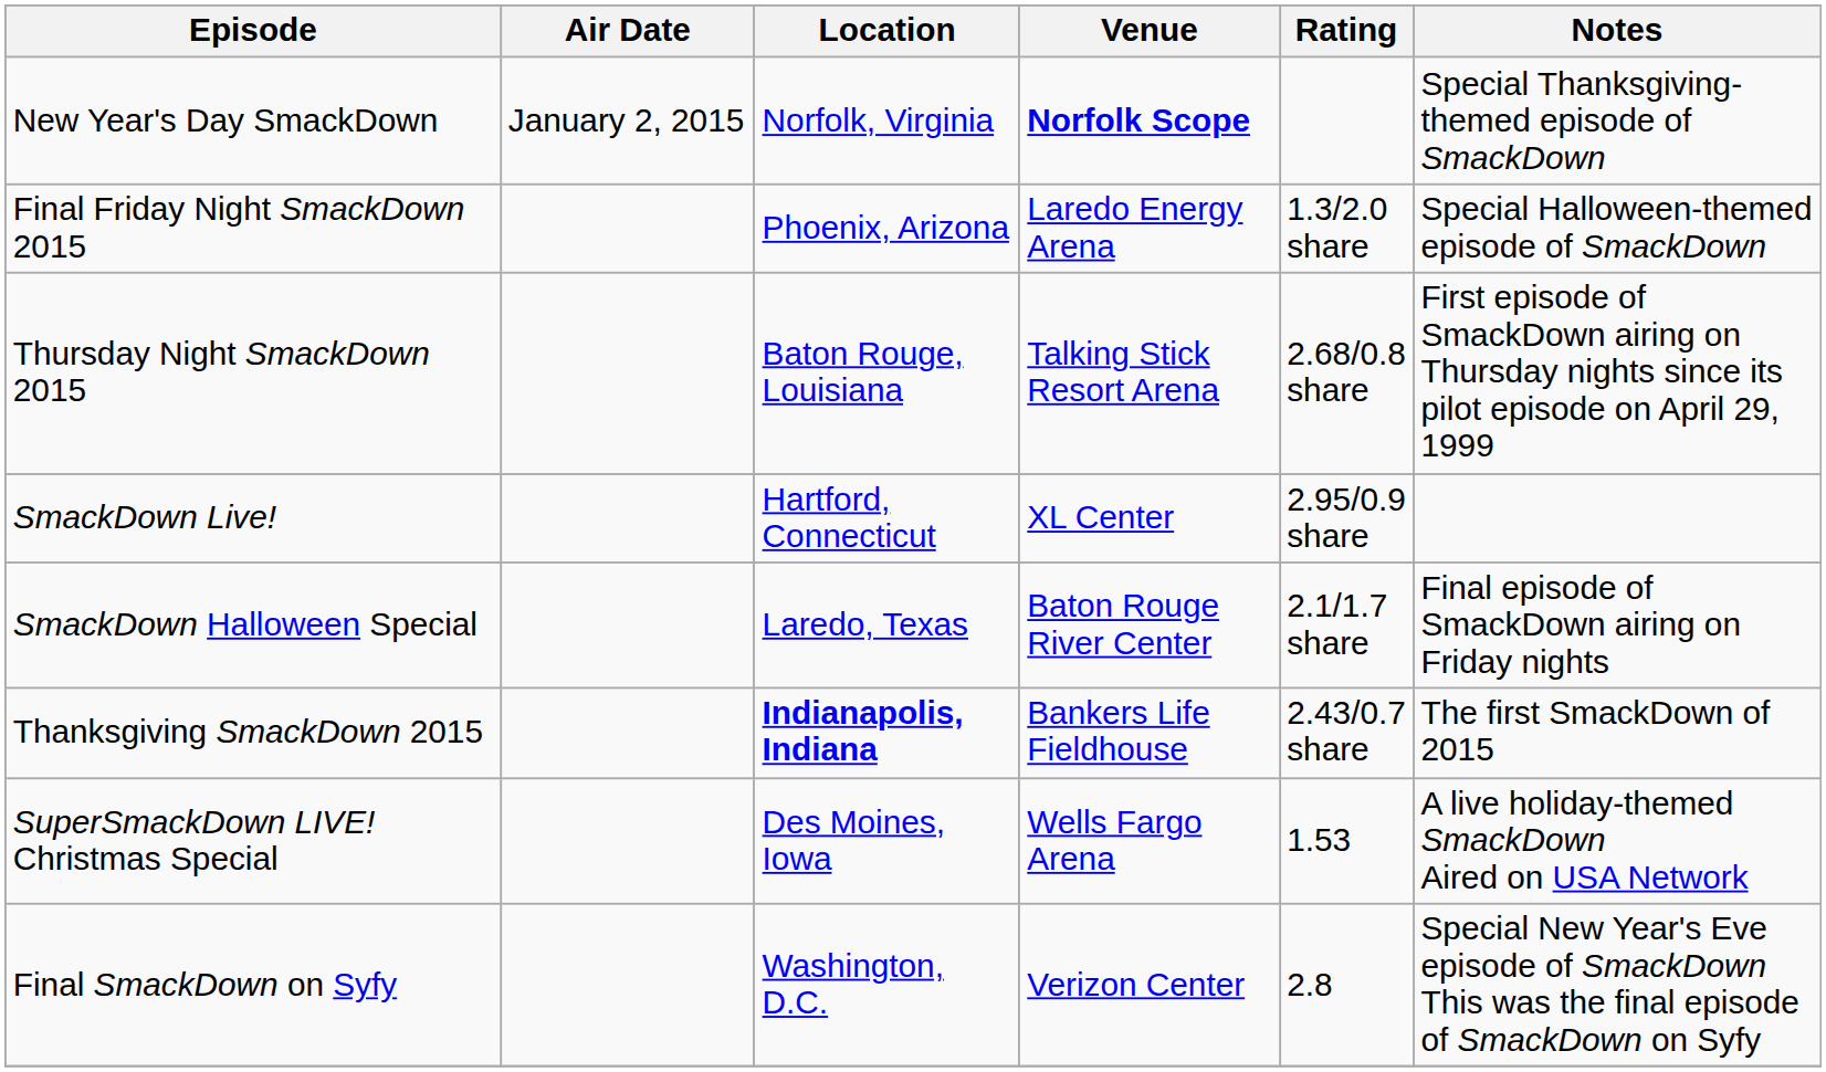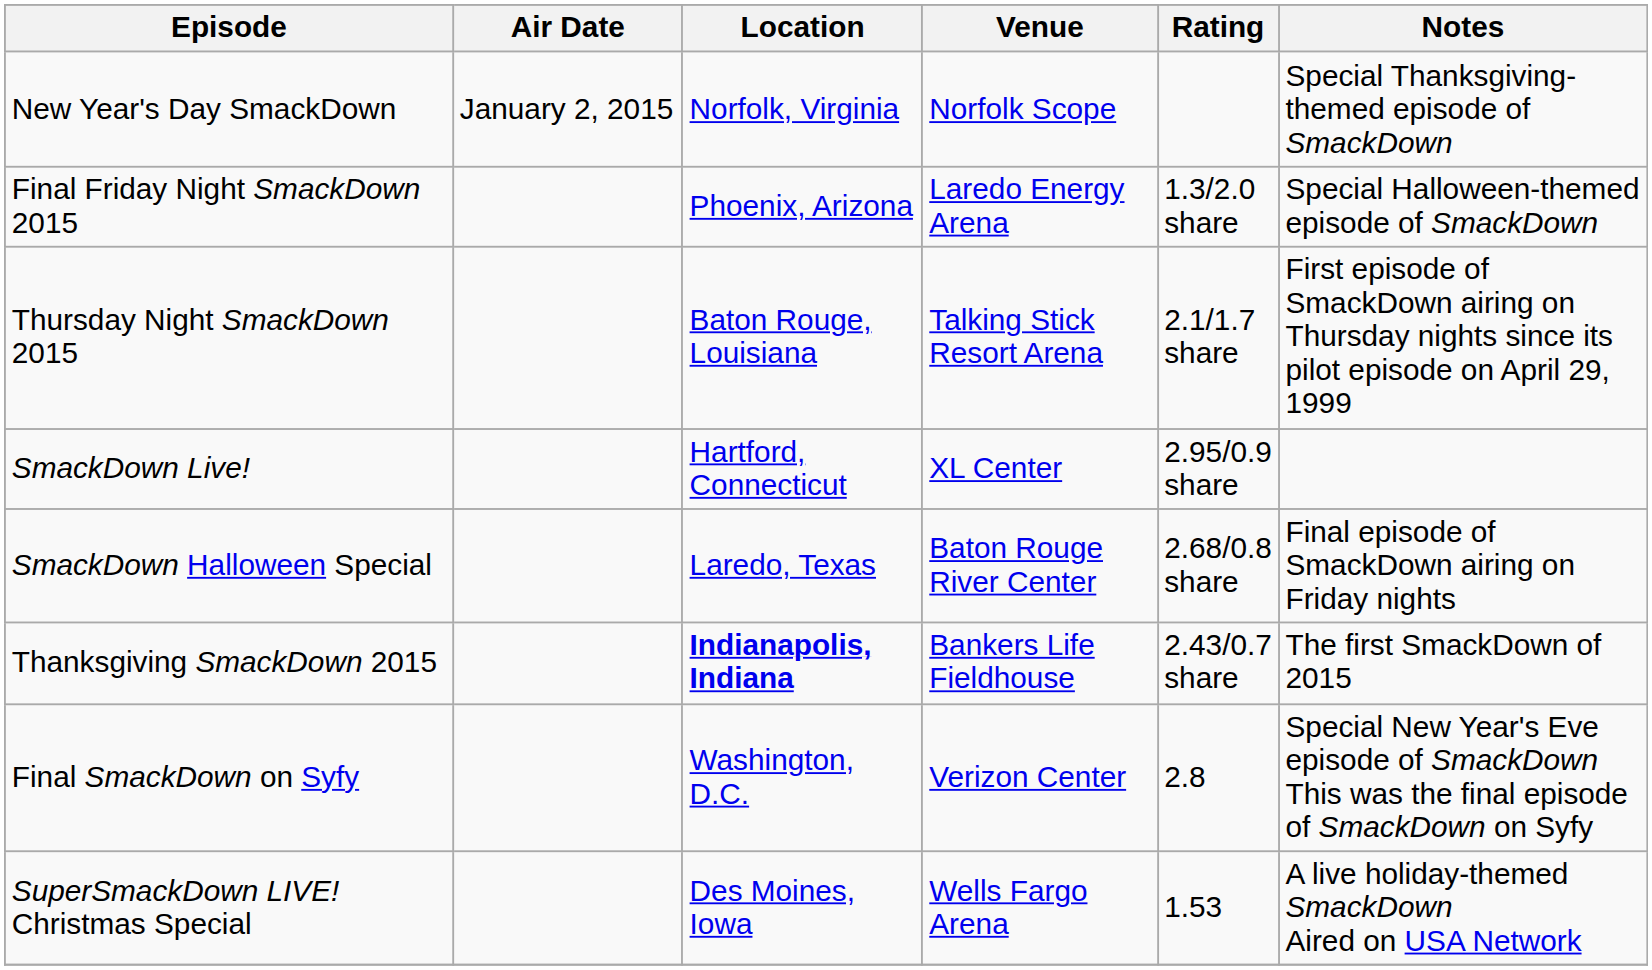 <table class="wikitable plainrowheaders sortable" style="width:100%;">
 <tr>
 <th style="width:29%;">Episode</th>
 <th style="width:15%;">Air Date</th>
 <th style="width:15%;">Location</th>
 <th style="width:15%;">Venue</th>
 <th style="width:2%;">Rating</th>
 <th style="width:99%;">Notes</th>
 </tr>
 <tr>
 <td>New Year's Day SmackDown</td>
 <td>January 2, 2015</td>
 <td><a href='#'>Norfolk, Virginia</a></td>
-<td><strong><a href='#'>Norfolk Scope</a></strong></td>
+<td><a href='#'>Norfolk Scope</a></td>
 <td></td>
 <td>Special Thanksgiving-themed episode of <em>SmackDown</em></td>
 </tr>
 <tr>
 <td>Final Friday Night <em>SmackDown</em> 2015</td>
 <td></td>
 <td><a href='#'>Phoenix, Arizona</a></td>
 <td><a href='#'>Laredo Energy Arena</a></td>
 <td>1.3/2.0 share</td>
 <td>Special Halloween-themed episode of <em>SmackDown</em></td>
 </tr>
 <tr>
 <td>Thursday Night <em>SmackDown</em> 2015 </td>
 <td></td>
 <td><a href='#'>Baton Rouge, Louisiana</a></td>
 <td><a href='#'>Talking Stick Resort Arena</a></td>
-<td>2.68/0.8 share</td>
+<td>2.1/1.7 share</td>
 <td>First episode of SmackDown airing on Thursday nights since its pilot episode on April 29, 1999</td>
 </tr>
 <tr>
 <td><em>SmackDown Live!</em></td>
 <td></td>
 <td><a href='#'>Hartford, Connecticut</a></td>
 <td><a href='#'>XL Center</a></td>
 <td>2.95/0.9 share</td>
 <td></td>
 </tr>
 <tr>
 <td><em>SmackDown</em> <a href='#'>Halloween</a> Special</td>
 <td></td>
 <td><a href='#'>Laredo, Texas</a></td>
 <td><a href='#'>Baton Rouge River Center</a></td>
-<td>2.1/1.7 share</td>
+<td>2.68/0.8 share</td>
 <td>Final episode of SmackDown airing on Friday nights</td>
 </tr>
 <tr>
 <td>Thanksgiving <em>SmackDown</em> 2015</td>
 <td></td>
 <td><strong><a href='#'>Indianapolis, Indiana</a></strong></td>
 <td><a href='#'>Bankers Life Fieldhouse</a></td>
 <td>2.43/0.7 share</td>
 <td>The first SmackDown of 2015</td>
 </tr>
 <tr>
+<td>Final <em>SmackDown</em> on <a href='#'>Syfy</a></td>
+<td></td>
+<td><a href='#'>Washington, D.C.</a></td>
+<td><a href='#'>Verizon Center</a></td>
+<td>2.8</td>
+<td>Special New Year's Eve episode of <em>SmackDown</em><br>This was the final episode of <em>SmackDown</em> on Syfy</td>
+</tr>
+<tr>
 <td><em>SuperSmackDown LIVE!</em> Christmas Special</td>
 <td></td>
 <td><a href='#'>Des Moines, Iowa</a></td>
 <td><a href='#'>Wells Fargo Arena</a></td>
 <td>1.53</td>
 <td>A live holiday-themed <em>SmackDown</em><br>Aired on <a href='#'>USA Network</a></td>
 </tr>
 <tr>
-<td>Final <em>SmackDown</em> on <a href='#'>Syfy</a></td>
-<td></td>
-<td><a href='#'>Washington, D.C.</a></td>
-<td><a href='#'>Verizon Center</a></td>
-<td>2.8</td>
-<td>Special New Year's Eve episode of <em>SmackDown</em><br>This was the final episode of <em>SmackDown</em> on Syfy</td>
-</tr>
-<tr>
 </tr>
 </table>
